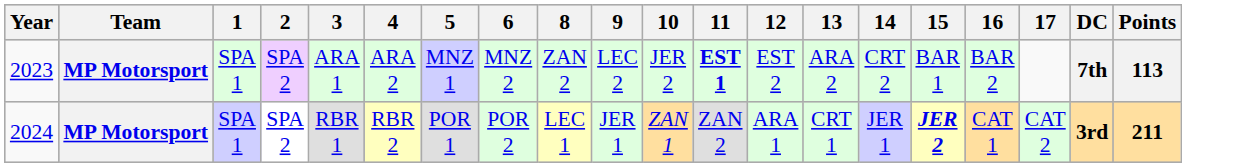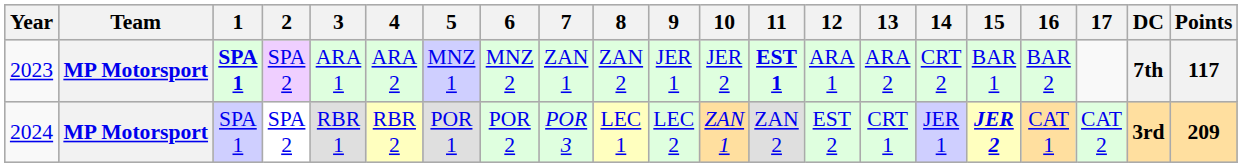 <table class="wikitable" style="text-align:center; font-size:85%;">
 <tr>
 <th>Year</th>
 <th>Team</th>
 <th>1</th>
 <th>2</th>
 <th>3</th>
 <th>4</th>
 <th>5</th>
 <th>6</th>
+<th>7</th>
 <th>8</th>
 <th>9</th>
 <th>10</th>
 <th>11</th>
 <th>12</th>
 <th>13</th>
 <th>14</th>
 <th>15</th>
 <th>16</th>
 <th>17</th>
 <th>DC</th>
 <th>Points</th>
 </tr>
 <tr>
 <td><a href='#'>2023</a></td>
 <th nowrap><a href='#'>MP Motorsport</a></th>
-<td style="background:#DFFFDF;"><a href='#'>SPA<br>1</a><br></td>
+<td style="background:#DFFFDF;"><strong><a href='#'>SPA<br>1</a><br></strong></td>
 <td style="background:#EFCFFF;"><a href='#'>SPA<br>2</a><br></td>
 <td style="background:#DFFFDF;"><a href='#'>ARA<br>1</a><br></td>
 <td style="background:#DFFFDF;"><a href='#'>ARA<br>2</a><br></td>
 <td style="background:#CFCFFF;"><a href='#'>MNZ<br>1</a><br></td>
 <td style="background:#DFFFDF;"><a href='#'>MNZ<br>2</a><br></td>
+<td style="background:#DFFFDF;"><a href='#'>ZAN<br>1</a><br></td>
 <td style="background:#DFFFDF;"><a href='#'>ZAN<br>2</a><br></td>
-<td style="background:#DFFFDF;"><a href='#'>LEC<br>2</a><br></td>
+<td style="background:#DFFFDF;"><a href='#'>JER<br>1</a><br></td>
 <td style="background:#DFFFDF;"><a href='#'>JER<br>2</a><br></td>
 <td style="background:#DFFFDF;"><strong><a href='#'>EST<br>1</a><br></strong></td>
-<td style="background:#DFFFDF;"><a href='#'>EST<br>2</a><br></td>
+<td style="background:#DFFFDF;"><a href='#'>ARA<br>1</a><br></td>
 <td style="background:#DFFFDF;"><a href='#'>ARA<br>2</a><br></td>
 <td style="background:#DFFFDF;"><a href='#'>CRT<br>2</a><br></td>
 <td style="background:#DFFFDF;"><a href='#'>BAR<br>1</a><br></td>
 <td style="background:#DFFFDF;"><a href='#'>BAR<br>2</a><br></td>
 <td></td>
 <th>7th</th>
-<th>113</th>
+<th>117</th>
 </tr>
 <tr>
 <td><a href='#'>2024</a></td>
 <th nowrap><a href='#'>MP Motorsport</a></th>
 <td style="background:#CFCFFF;"><a href='#'>SPA<br>1</a><br></td>
 <td style="background:#FFFFFF;"><a href='#'>SPA<br>2</a><br></td>
 <td style="background:#DFDFDF;"><a href='#'>RBR<br>1</a><br></td>
 <td style="background:#FFFFBF;"><a href='#'>RBR<br>2</a><br></td>
 <td style="background:#DFDFDF;"><a href='#'>POR<br>1</a><br></td>
 <td style="background:#DFFFDF;"><a href='#'>POR<br>2</a><br></td>
+<td style="background:#DFFFDF;"><em><a href='#'>POR<br>3</a></em><br></td>
 <td style="background:#FFFFBF;"><a href='#'>LEC<br>1</a><br></td>
-<td style="background:#DFFFDF;"><a href='#'>JER<br>1</a><br></td>
+<td style="background:#DFFFDF;"><a href='#'>LEC<br>2</a><br></td>
 <td style="background:#FFDF9F;"><em><a href='#'>ZAN<br>1</a></em><br></td>
 <td style="background:#DFDFDF;"><a href='#'>ZAN<br>2</a><br></td>
-<td style="background:#DFFFDF;"><a href='#'>ARA<br>1</a><br></td>
+<td style="background:#DFFFDF;"><a href='#'>EST<br>2</a><br></td>
 <td style="background:#DFFFDF;"><a href='#'>CRT<br>1</a><br></td>
 <td style="background:#CFCFFF;"><a href='#'>JER<br>1</a><br></td>
 <td style="background:#FFFFBF;"><strong><em><a href='#'>JER<br>2</a></em></strong><br></td>
 <td style="background:#FFDF9F;"><a href='#'>CAT<br>1</a><br></td>
 <td style="background:#DFFFDF;"><a href='#'>CAT<br>2</a><br></td>
 <th style="background:#FFDF9F;">3rd</th>
-<th style="background:#FFDF9F;">211</th>
+<th style="background:#FFDF9F;">209</th>
 </tr>
 </table>
